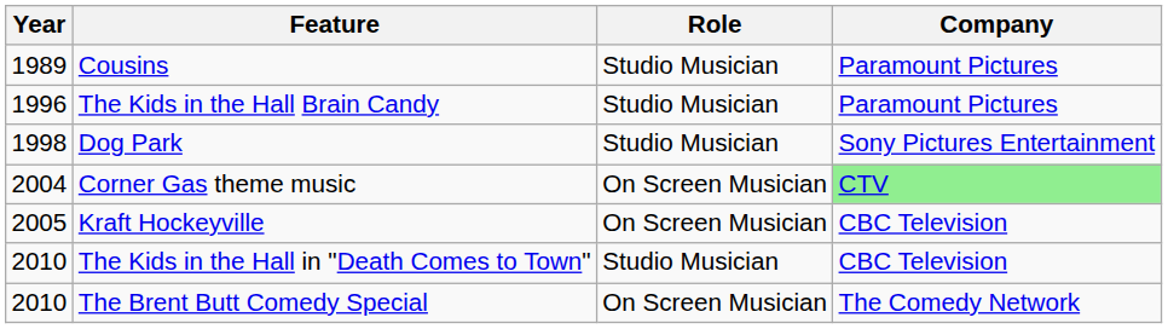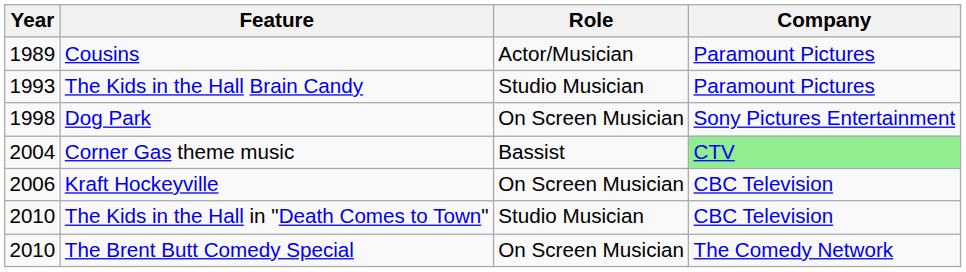 <table class="wikitable">
 <tr>
 <th>Year</th>
 <th>Feature</th>
 <th>Role</th>
 <th>Company</th>
 </tr>
 <tr>
 <td>1989</td>
 <td><div><a href='#'>Cousins</a></div></td>
-<td><div>Studio Musician</div></td>
+<td><div>Actor/Musician</div></td>
 <td><div><a href='#'>Paramount Pictures</a></div></td>
 </tr>
 <tr>
-<td>1996</td>
+<td>1993</td>
 <td><div><a href='#'>The Kids in the Hall</a> <a href='#'>Brain Candy</a></div></td>
 <td><div>Studio Musician</div></td>
 <td><div><a href='#'>Paramount Pictures</a></div></td>
 </tr>
 <tr>
 <td>1998</td>
 <td><div><a href='#'>Dog Park</a></div></td>
-<td><div>Studio Musician</div></td>
+<td><div>On Screen Musician</div></td>
 <td><div><a href='#'>Sony Pictures Entertainment</a></div></td>
 </tr>
 <tr>
 <td>2004</td>
 <td><div><a href='#'>Corner Gas</a> theme music</div></td>
-<td><div>On Screen Musician</div></td>
+<td><div>Bassist</div></td>
 <td style="background: lightgreen;"><div><a href='#'>CTV</a></div></td>
 </tr>
 <tr>
-<td>2005</td>
+<td>2006</td>
 <td><div><a href='#'>Kraft Hockeyville</a></div></td>
 <td><div>On Screen Musician</div></td>
 <td><div><a href='#'>CBC Television</a></div></td>
 </tr>
 <tr>
 <td>2010</td>
 <td><div><a href='#'>The Kids in the Hall</a> in "<a href='#'>Death Comes to Town</a>"</div></td>
 <td><div>Studio Musician</div></td>
 <td><div><a href='#'>CBC Television</a></div></td>
 </tr>
 <tr>
 <td>2010</td>
 <td><div><a href='#'>The Brent Butt Comedy Special</a></div></td>
 <td><div>On Screen Musician</div></td>
 <td><div><a href='#'>The Comedy Network</a></div></td>
 </tr>
 </table>
